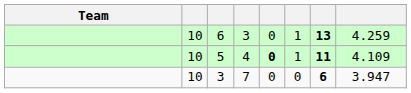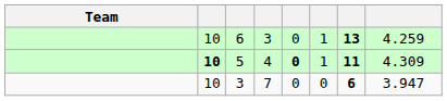 <table class="wikitable" style="text-align:center">
 <tr>
 <th style="width:175px;">Team</th>
 <th style="width:20px;"></th>
 <th style="width:20px;"></th>
 <th style="width:20px;"></th>
 <th style="width:20px;"></th>
 <th style="width:20px;"></th>
 <th style="width:20px;"></th>
 <th style="width:65px;"></th>
 </tr>
 <tr style="background:#cfc;">
 <td style="text-align:left"></td>
 <td>10</td>
 <td>6</td>
 <td>3</td>
 <td>0</td>
 <td>1</td>
 <td><strong>13</strong></td>
 <td>4.259</td>
 </tr>
 <tr style="background:#cfc;">
 <td style="text-align:left"></td>
-<td>10</td>
+<td><strong>10</strong></td>
 <td>5</td>
 <td>4</td>
 <td><strong>0</strong></td>
 <td>1</td>
 <td><strong>11</strong></td>
-<td>4.109</td>
+<td>4.309</td>
 </tr>
 <tr>
 <td style="text-align:left"></td>
 <td>10</td>
 <td>3</td>
 <td>7</td>
 <td>0</td>
 <td>0</td>
 <td><strong>6</strong></td>
 <td>3.947</td>
 </tr>
 </table>
